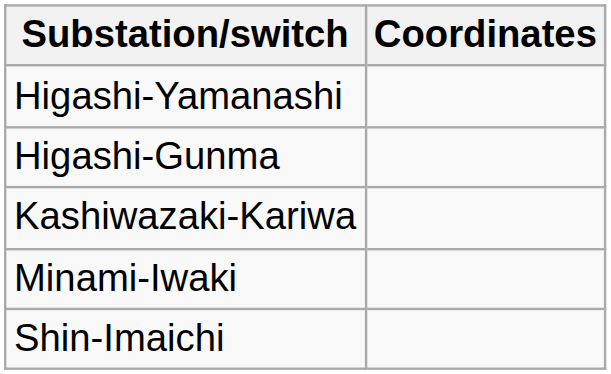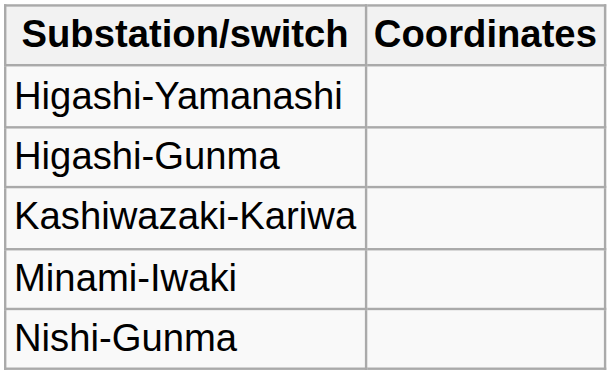 <table class="wikitable sortable" style="float:left">
 <tr bgcolor="#dfdfdf">
 <th>Substation/switch</th>
 <th>Coordinates</th>
 </tr>
 <tr>
 <td>Higashi-Yamanashi</td>
 <td></td>
 </tr>
 <tr>
 <td>Higashi-Gunma</td>
 <td></td>
 </tr>
 <tr>
 <td>Kashiwazaki-Kariwa</td>
 <td></td>
 </tr>
 <tr>
 <td>Minami-Iwaki</td>
 <td></td>
 </tr>
 <tr>
-<td>Shin-Imaichi</td>
+<td>Nishi-Gunma</td>
 <td></td>
 </tr>
 </table>
